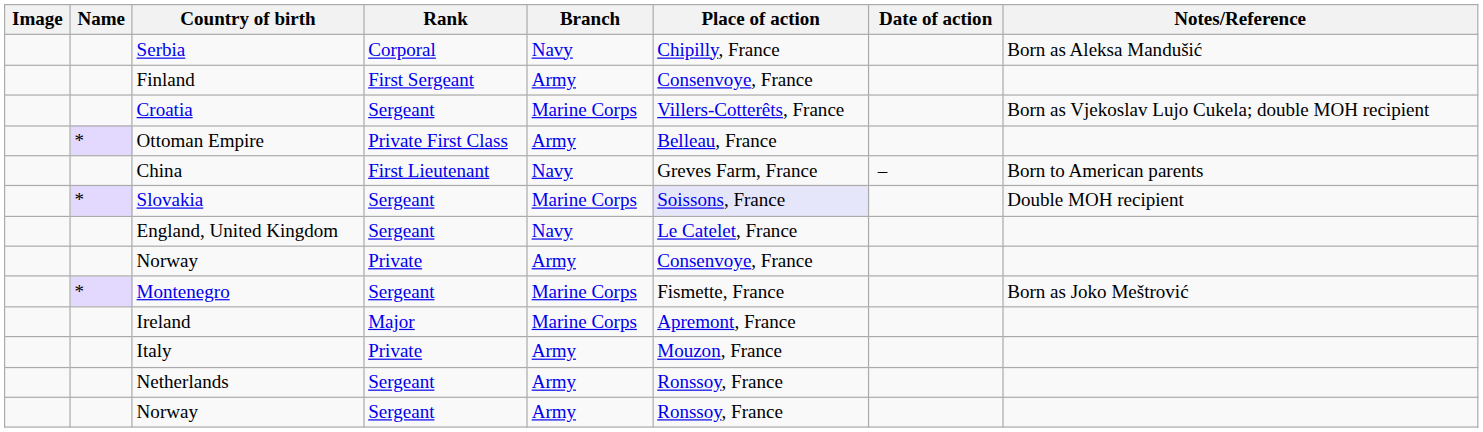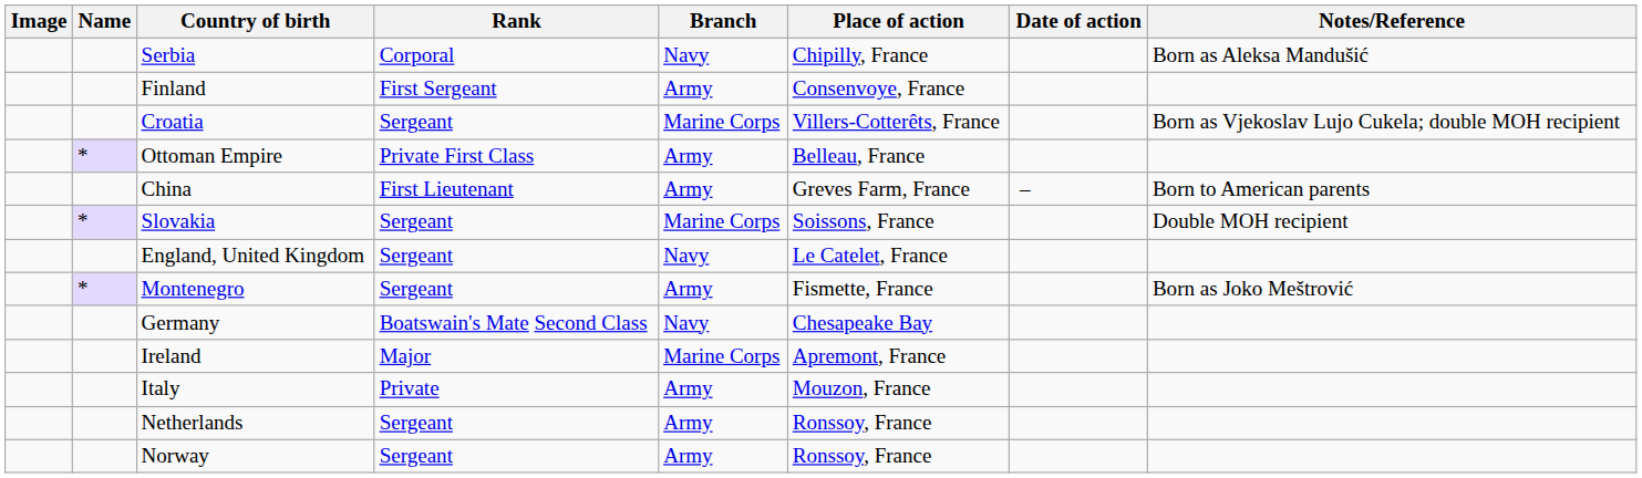 <table class="wikitable sortable" style="width:98%;">
 <tr>
 <th class="unsortable">Image</th>
 <th>Name</th>
 <th>Country of birth</th>
 <th>Rank</th>
 <th>Branch</th>
 <th>Place of action</th>
 <th>Date of action</th>
 <th class="unsortable">Notes/Reference</th>
 </tr>
 <tr>
 <td></td>
 <td></td>
 <td><a href='#'>Serbia</a></td>
 <td><a href='#'>Corporal</a></td>
 <td><a href='#'>Navy</a></td>
 <td><a href='#'>Chipilly</a>, France</td>
 <td></td>
 <td>Born as Aleksa Mandušić</td>
 </tr>
 <tr>
 <td></td>
 <td></td>
 <td>Finland</td>
 <td><a href='#'>First Sergeant</a></td>
 <td><a href='#'>Army</a></td>
 <td><a href='#'>Consenvoye</a>, France</td>
 <td></td>
 <td></td>
 </tr>
 <tr>
 <td></td>
 <td></td>
 <td><a href='#'>Croatia</a></td>
 <td><a href='#'>Sergeant</a></td>
 <td><a href='#'>Marine Corps</a></td>
 <td><a href='#'>Villers-Cotterêts</a>, France</td>
 <td></td>
 <td>Born as Vjekoslav Lujo Cukela; double MOH recipient</td>
 </tr>
 <tr>
 <td></td>
 <td style="background:#e3d9ff;">*</td>
 <td>Ottoman Empire</td>
 <td><a href='#'>Private First Class</a></td>
 <td><a href='#'>Army</a></td>
 <td><a href='#'>Belleau</a>, France</td>
 <td></td>
 <td></td>
 </tr>
 <tr>
 <td></td>
 <td></td>
 <td>China</td>
 <td><a href='#'>First Lieutenant</a></td>
-<td><a href='#'>Navy</a></td>
+<td><a href='#'>Army</a></td>
 <td>Greves Farm, France</td>
 <td> – </td>
 <td>Born to American parents</td>
 </tr>
 <tr>
 <td></td>
 <td style="background:#e3d9ff;">*</td>
 <td><a href='#'>Slovakia</a></td>
 <td><a href='#'>Sergeant</a></td>
 <td><a href='#'>Marine Corps</a></td>
-<td style="background: lavender;"><a href='#'>Soissons</a>, France</td>
+<td><a href='#'>Soissons</a>, France</td>
 <td></td>
 <td>Double MOH recipient</td>
 </tr>
 <tr>
 <td></td>
 <td></td>
 <td>England, United Kingdom</td>
 <td><a href='#'>Sergeant</a></td>
 <td><a href='#'>Navy</a></td>
 <td><a href='#'>Le Catelet</a>, France</td>
 <td></td>
 <td></td>
 </tr>
 <tr>
 <td></td>
+<td style="background:#e3d9ff;">*</td>
+<td><a href='#'>Montenegro</a></td>
+<td><a href='#'>Sergeant</a></td>
+<td><a href='#'>Army</a></td>
+<td>Fismette, France</td>
 <td></td>
-<td>Norway</td>
-<td><a href='#'>Private</a></td>
-<td><a href='#'>Army</a></td>
-<td><a href='#'>Consenvoye</a>, France</td>
-<td></td>
-<td></td>
+<td>Born as Joko Meštrović</td>
 </tr>
 <tr>
 <td></td>
-<td style="background:#e3d9ff;">*</td>
-<td><a href='#'>Montenegro</a></td>
-<td><a href='#'>Sergeant</a></td>
-<td><a href='#'>Marine Corps</a></td>
-<td>Fismette, France</td>
 <td></td>
-<td>Born as Joko Meštrović</td>
+<td>Germany</td>
+<td><a href='#'>Boatswain's Mate</a> <a href='#'>Second Class</a></td>
+<td><a href='#'>Navy</a></td>
+<td><a href='#'>Chesapeake Bay</a></td>
+<td></td>
+<td></td>
 </tr>
 <tr>
 <td></td>
 <td></td>
 <td>Ireland</td>
 <td><a href='#'>Major</a></td>
 <td><a href='#'>Marine Corps</a></td>
 <td><a href='#'>Apremont</a>, France</td>
 <td></td>
 <td></td>
 </tr>
 <tr>
 <td></td>
 <td></td>
 <td>Italy</td>
 <td><a href='#'>Private</a></td>
 <td><a href='#'>Army</a></td>
 <td><a href='#'>Mouzon</a>, France</td>
 <td></td>
 <td></td>
 </tr>
 <tr>
 <td></td>
 <td></td>
 <td>Netherlands</td>
 <td><a href='#'>Sergeant</a></td>
 <td><a href='#'>Army</a></td>
 <td><a href='#'>Ronssoy</a>, France</td>
 <td></td>
 <td></td>
 </tr>
 <tr>
 <td></td>
 <td></td>
 <td>Norway</td>
 <td><a href='#'>Sergeant</a></td>
 <td><a href='#'>Army</a></td>
 <td><a href='#'>Ronssoy</a>, France</td>
 <td></td>
 <td></td>
 </tr>
 </table>
